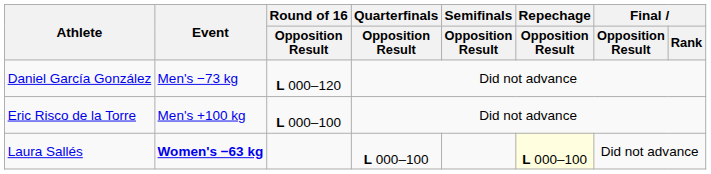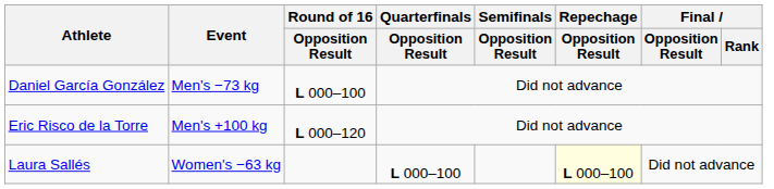 <table class="wikitable" style="font-size:90%">
 <tr>
 <th rowspan="2">Athlete</th>
 <th rowspan="2">Event</th>
 <th>Round of 16</th>
 <th>Quarterfinals</th>
 <th>Semifinals</th>
 <th>Repechage</th>
 <th colspan=2>Final / </th>
 </tr>
 <tr style="font-size:95%">
 <th>Opposition<br>Result</th>
 <th>Opposition<br>Result</th>
 <th>Opposition<br>Result</th>
 <th>Opposition<br>Result</th>
 <th>Opposition<br>Result</th>
 <th>Rank</th>
 </tr>
 <tr align=center>
 <td align=left><a href='#'>Daniel García González</a></td>
 <td align=left><a href='#'>Men's −73 kg</a></td>
-<td><br><strong>L</strong> 000–120</td>
+<td><br><strong>L</strong> 000–100</td>
 <td colspan=5>Did not advance</td>
 </tr>
 <tr align=center>
 <td align=left><a href='#'>Eric Risco de la Torre</a></td>
 <td align=left><a href='#'>Men's +100 kg</a></td>
-<td><br><strong>L</strong> 000–100</td>
+<td><br><strong>L</strong> 000–120</td>
 <td colspan=5>Did not advance</td>
 </tr>
 <tr align=center>
 <td align=left><a href='#'>Laura Sallés</a></td>
-<td align=left><strong><a href='#'>Women's −63 kg</a></strong></td>
+<td align=left><a href='#'>Women's −63 kg</a></td>
 <td></td>
 <td><br><strong>L</strong> 000–100</td>
 <td></td>
 <td style="background: lightyellow;"><br><strong>L</strong> 000–100</td>
 <td colspan=2>Did not advance</td>
 </tr>
 </table>
